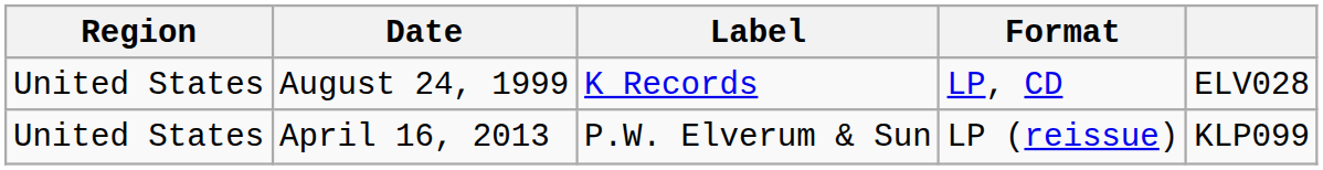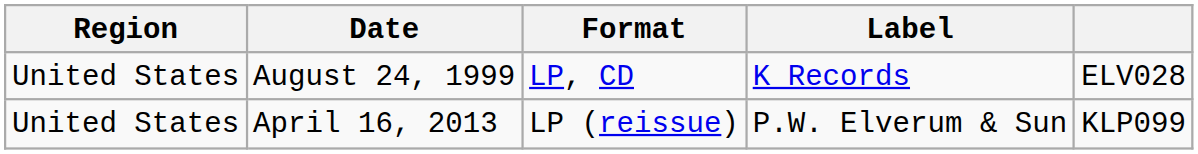 <table class="wikitable plainrowheaders">
 <tr>
 <th scope="col">Region</th>
 <th scope="col">Date</th>
+<th scope="col">Format</th>
 <th scope="col">Label</th>
-<th scope="col">Format</th>
 <th scope="col"></th>
 </tr>
 <tr>
 <td>United States</td>
 <td>August 24, 1999</td>
+<td><a href='#'>LP</a>, <a href='#'>CD</a></td>
 <td><a href='#'>K Records</a></td>
-<td><a href='#'>LP</a>, <a href='#'>CD</a></td>
 <td>ELV028</td>
 </tr>
 <tr>
 <td>United States</td>
 <td>April 16, 2013</td>
+<td>LP (<a href='#'>reissue</a>)</td>
 <td>P.W. Elverum & Sun</td>
-<td>LP (<a href='#'>reissue</a>)</td>
 <td>KLP099</td>
 </tr>
 </table>
